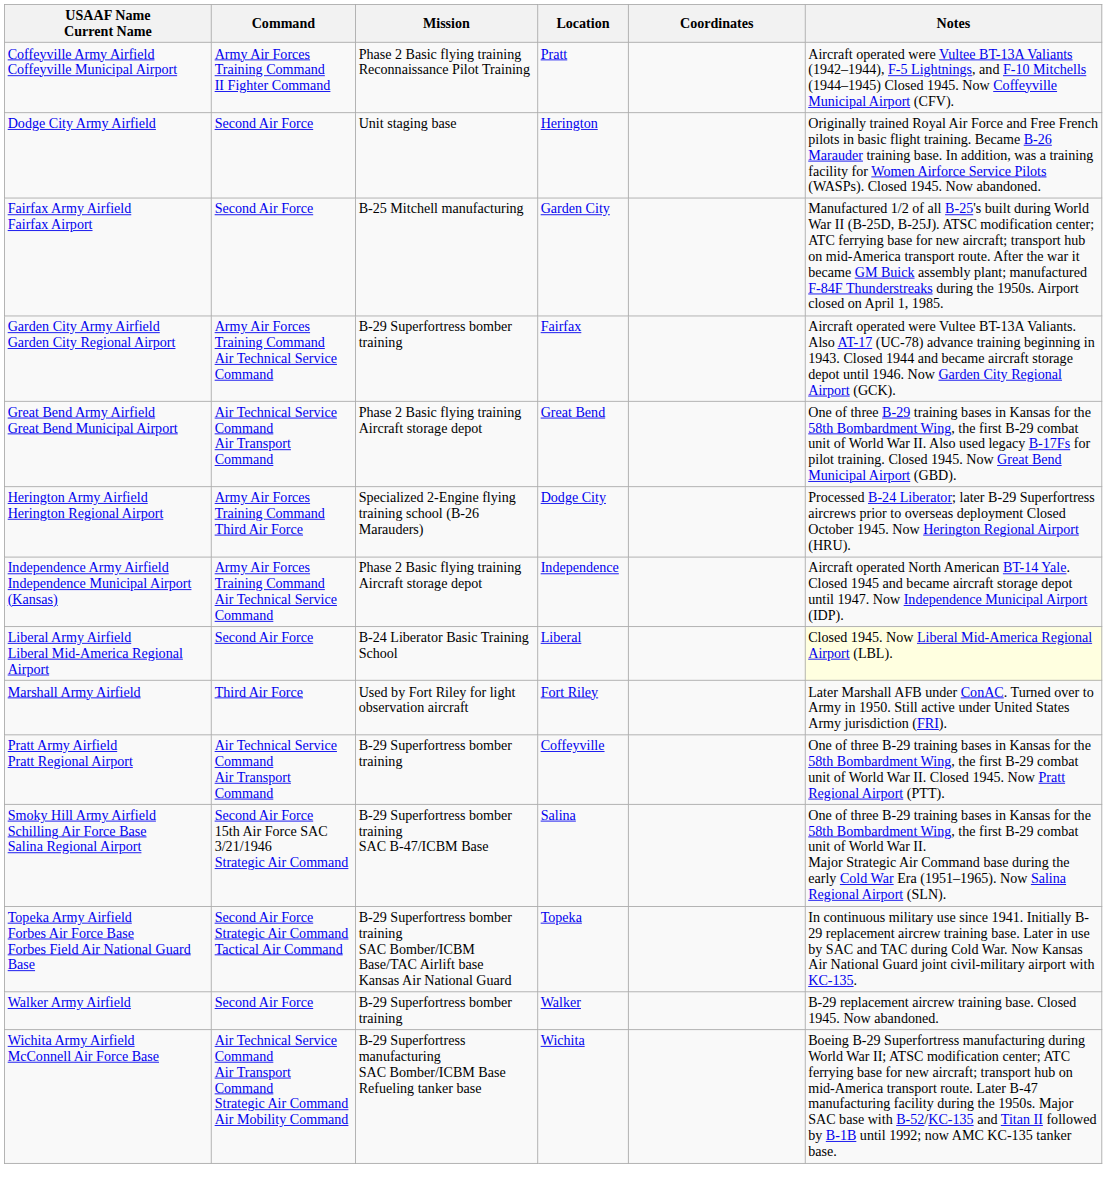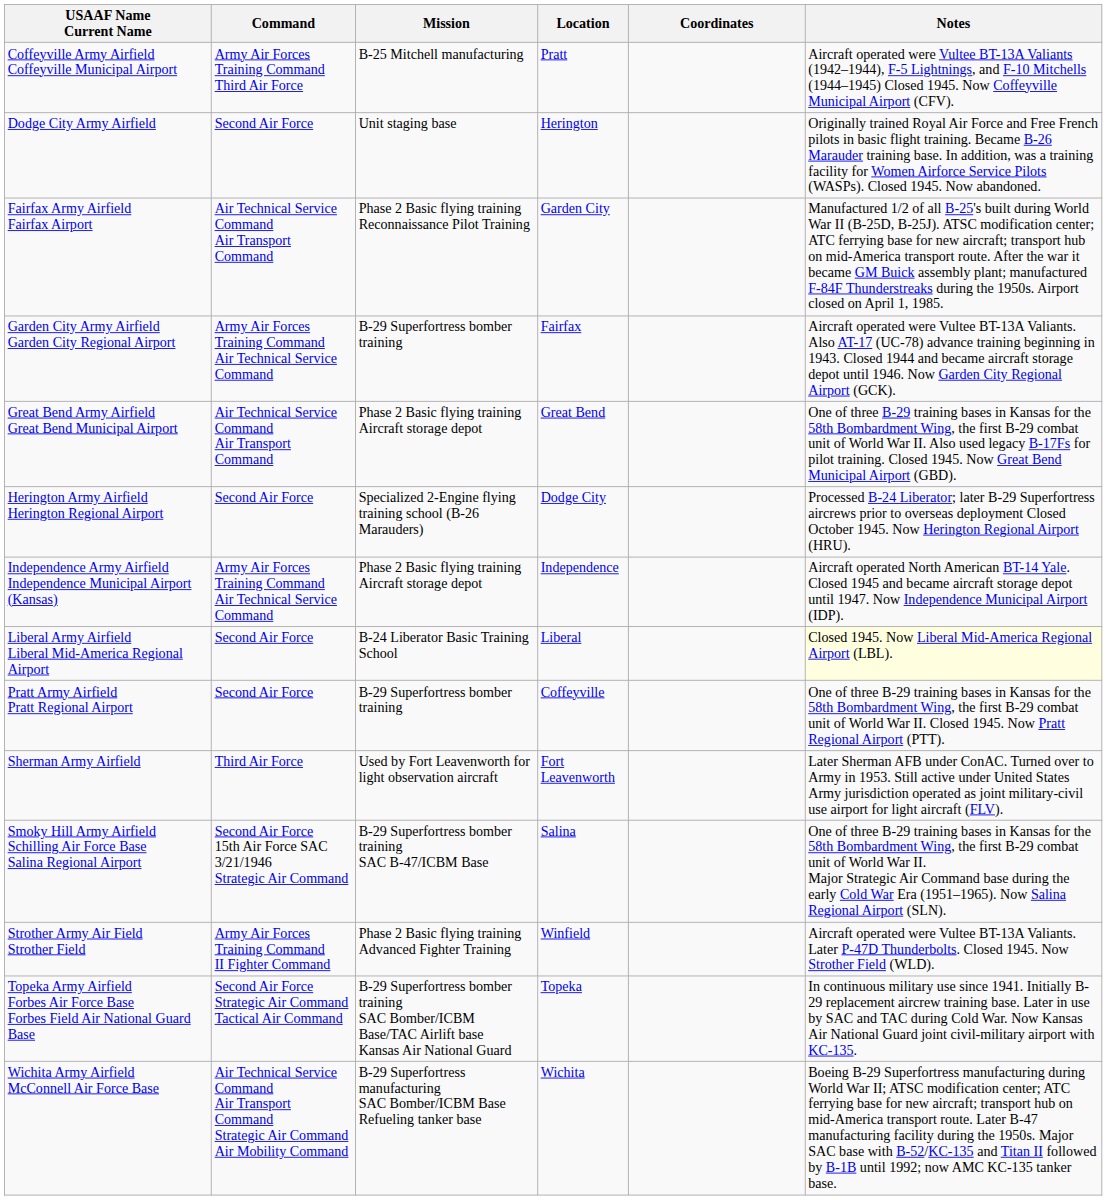 <table class="wikitable">
 <tr>
 <th scope="col" style="width:300px;">USAAF Name<br>Current Name</th>
 <th scope="col" style="width:200px;">Command</th>
 <th scope="col" style="width:250px;">Mission</th>
 <th scope="col" style="width:100px;">Location</th>
 <th scope="col" style="width:250px;">Coordinates</th>
 <th scope="col" style="width:450px;">Notes</th>
 </tr>
 <tr valign="top">
 <td><a href='#'>Coffeyville Army Airfield</a><br><a href='#'>Coffeyville Municipal Airport</a></td>
-<td><a href='#'>Army Air Forces Training Command</a><br><a href='#'>II Fighter Command</a></td>
-<td>Phase 2 Basic flying training<br>Reconnaissance Pilot Training</td>
+<td><a href='#'>Army Air Forces Training Command</a><br><a href='#'>Third Air Force</a></td>
+<td>B-25 Mitchell manufacturing</td>
 <td><a href='#'>Pratt</a></td>
 <td></td>
 <td>Aircraft operated were <a href='#'>Vultee BT-13A Valiants</a> (1942–1944), <a href='#'>F-5 Lightnings</a>, and <a href='#'>F-10 Mitchells</a> (1944–1945) Closed 1945. Now <a href='#'>Coffeyville Municipal Airport</a> (CFV).</td>
 </tr>
 <tr valign="top">
 <td><a href='#'>Dodge City Army Airfield</a></td>
 <td><a href='#'>Second Air Force</a></td>
 <td>Unit staging base</td>
 <td><a href='#'>Herington</a></td>
 <td></td>
 <td>Originally trained Royal Air Force and Free French pilots in basic flight training. Became <a href='#'>B-26 Marauder</a> training base. In addition, was a training facility for <a href='#'>Women Airforce Service Pilots</a> (WASPs). Closed 1945. Now abandoned.</td>
 </tr>
 <tr valign="top">
 <td><a href='#'>Fairfax Army Airfield</a><br><a href='#'>Fairfax Airport</a></td>
-<td><a href='#'>Second Air Force</a></td>
-<td>B-25 Mitchell manufacturing</td>
+<td><a href='#'>Air Technical Service Command</a><br><a href='#'>Air Transport Command</a></td>
+<td>Phase 2 Basic flying training<br>Reconnaissance Pilot Training</td>
 <td><a href='#'>Garden City</a></td>
 <td></td>
 <td>Manufactured 1/2 of all <a href='#'>B-25</a>'s built during World War II (B-25D, B-25J). ATSC modification center; ATC ferrying base for new aircraft; transport hub on mid-America transport route. After the war it became <a href='#'>GM Buick</a> assembly plant; manufactured <a href='#'>F-84F Thunderstreaks</a> during the 1950s. Airport closed on April 1, 1985.</td>
 </tr>
 <tr valign="top">
 <td><a href='#'>Garden City Army Airfield</a><br><a href='#'>Garden City Regional Airport</a></td>
 <td><a href='#'>Army Air Forces Training Command</a><br><a href='#'>Air Technical Service Command</a></td>
 <td>B-29 Superfortress bomber training</td>
 <td><a href='#'>Fairfax</a></td>
 <td></td>
 <td>Aircraft operated were Vultee BT-13A Valiants.  Also <a href='#'>AT-17</a> (UC-78) advance training beginning in 1943. Closed 1944 and became aircraft storage depot until 1946. Now <a href='#'>Garden City Regional Airport</a> (GCK).</td>
 </tr>
 <tr valign="top">
 <td><a href='#'>Great Bend Army Airfield</a><br><a href='#'>Great Bend Municipal Airport</a></td>
 <td><a href='#'>Air Technical Service Command</a><br><a href='#'>Air Transport Command</a></td>
 <td>Phase 2 Basic flying training<br>Aircraft storage depot</td>
 <td><a href='#'>Great Bend</a></td>
 <td></td>
 <td>One of three <a href='#'>B-29</a> training bases in Kansas for the <a href='#'>58th Bombardment Wing</a>, the first B-29 combat unit of World War II. Also used legacy <a href='#'>B-17Fs</a> for pilot training. Closed 1945. Now <a href='#'>Great Bend Municipal Airport</a> (GBD).</td>
 </tr>
 <tr valign="top">
 <td><a href='#'>Herington Army Airfield</a><br><a href='#'>Herington Regional Airport</a></td>
-<td><a href='#'>Army Air Forces Training Command</a><br><a href='#'>Third Air Force</a></td>
+<td><a href='#'>Second Air Force</a></td>
 <td>Specialized 2-Engine flying training school (B-26 Marauders)</td>
 <td><a href='#'>Dodge City</a></td>
 <td></td>
 <td>Processed <a href='#'>B-24 Liberator</a>; later B-29 Superfortress aircrews prior to overseas deployment Closed October 1945. Now <a href='#'>Herington Regional Airport</a> (HRU).</td>
 </tr>
 <tr valign="top">
 <td><a href='#'>Independence Army Airfield</a><br><a href='#'>Independence Municipal Airport (Kansas)</a></td>
 <td><a href='#'>Army Air Forces Training Command</a><br><a href='#'>Air Technical Service Command</a></td>
 <td>Phase 2 Basic flying training Aircraft storage depot</td>
 <td><a href='#'>Independence</a></td>
 <td></td>
 <td>Aircraft operated North American <a href='#'>BT-14 Yale</a>.  Closed 1945 and became aircraft storage depot until 1947. Now <a href='#'>Independence Municipal Airport</a> (IDP).</td>
 </tr>
 <tr valign="top">
 <td><a href='#'>Liberal Army Airfield</a><br><a href='#'>Liberal Mid-America Regional Airport</a></td>
 <td><a href='#'>Second Air Force</a></td>
 <td>B-24 Liberator Basic Training School</td>
 <td><a href='#'>Liberal</a></td>
 <td></td>
 <td style="background: lightyellow;">Closed 1945. Now <a href='#'>Liberal Mid-America Regional Airport</a> (LBL).</td>
 </tr>
 <tr valign="top">
-<td><a href='#'>Marshall Army Airfield</a></td>
-<td><a href='#'>Third Air Force</a></td>
-<td>Used by Fort Riley for light observation aircraft</td>
-<td><a href='#'>Fort Riley</a></td>
-<td></td>
-<td>Later Marshall AFB under <a href='#'>ConAC</a>.  Turned over to Army in 1950. Still active under United States Army jurisdiction (<a href='#'>FRI</a>).</td>
-</tr>
-<tr valign="top">
 <td><a href='#'>Pratt Army Airfield</a><br><a href='#'>Pratt Regional Airport</a></td>
-<td><a href='#'>Air Technical Service Command</a><br><a href='#'>Air Transport Command</a></td>
+<td><a href='#'>Second Air Force</a></td>
 <td>B-29 Superfortress bomber training</td>
 <td><a href='#'>Coffeyville</a></td>
 <td></td>
 <td>One of three B-29 training bases in Kansas for the <a href='#'>58th Bombardment Wing</a>, the first B-29 combat unit of World War II.  Closed 1945.  Now <a href='#'>Pratt Regional Airport</a> (PTT).</td>
+</tr>
+<tr valign="top">
+<td><a href='#'>Sherman Army Airfield</a></td>
+<td><a href='#'>Third Air Force</a></td>
+<td>Used by Fort Leavenworth for light observation aircraft</td>
+<td><a href='#'>Fort Leavenworth</a></td>
+<td></td>
+<td>Later Sherman AFB under ConAC. Turned over to Army in 1953. Still active under United States Army jurisdiction operated as joint military-civil use airport for light aircraft (<a href='#'>FLV</a>).</td>
 </tr>
 <tr valign="top">
 <td><a href='#'>Smoky Hill Army Airfield</a><br><a href='#'>Schilling Air Force Base</a><br><a href='#'>Salina Regional Airport</a></td>
 <td><a href='#'>Second Air Force</a><br>15th Air Force  SAC 3/21/1946 <br><a href='#'>Strategic Air Command</a></td>
 <td>B-29 Superfortress bomber training<br>SAC B-47/ICBM Base</td>
 <td><a href='#'>Salina</a></td>
 <td></td>
 <td>One of three B-29 training bases in Kansas for the <a href='#'>58th Bombardment Wing</a>, the first B-29 combat unit of World War II.  <br>Major Strategic Air Command base during the early <a href='#'>Cold War</a> Era (1951–1965). Now <a href='#'>Salina Regional Airport</a> (SLN).</td>
 </tr>
 <tr valign="top">
+<td><a href='#'>Strother Army Air Field</a><br><a href='#'>Strother Field</a></td>
+<td><a href='#'>Army Air Forces Training Command</a><br><a href='#'>II Fighter Command</a></td>
+<td>Phase 2 Basic flying training<br>Advanced Fighter Training</td>
+<td><a href='#'>Winfield</a></td>
+<td></td>
+<td>Aircraft operated were Vultee BT-13A Valiants.  Later <a href='#'>P-47D Thunderbolts</a>. Closed 1945. Now <a href='#'>Strother Field</a> (WLD).</td>
+</tr>
+<tr valign="top">
 <td><a href='#'>Topeka Army Airfield</a><br><a href='#'>Forbes Air Force Base</a><br><a href='#'>Forbes Field Air National Guard Base</a></td>
 <td><a href='#'>Second Air Force</a><br><a href='#'>Strategic Air Command</a><br><a href='#'>Tactical Air Command</a></td>
 <td>B-29 Superfortress bomber training<br>SAC Bomber/ICBM Base/TAC Airlift base<br>Kansas Air National Guard</td>
 <td><a href='#'>Topeka</a></td>
 <td></td>
 <td>In continuous military use since 1941. Initially B-29 replacement aircrew training base. Later in use by SAC and TAC during Cold War. Now Kansas Air National Guard joint civil-military airport with <a href='#'>KC-135</a>.</td>
-</tr>
-<tr valign="top">
-<td><a href='#'>Walker Army Airfield</a></td>
-<td><a href='#'>Second Air Force</a></td>
-<td>B-29 Superfortress bomber training</td>
-<td><a href='#'>Walker</a></td>
-<td></td>
-<td>B-29 replacement aircrew training base.  Closed 1945. Now abandoned.</td>
 </tr>
 <tr valign="top">
 <td><a href='#'>Wichita Army Airfield</a><br><a href='#'>McConnell Air Force Base</a></td>
 <td><a href='#'>Air Technical Service Command</a><br><a href='#'>Air Transport Command</a><br><a href='#'>Strategic Air Command</a><br><a href='#'>Air Mobility Command</a></td>
 <td>B-29 Superfortress manufacturing<br>SAC Bomber/ICBM Base<br>Refueling tanker base</td>
 <td><a href='#'>Wichita</a></td>
 <td></td>
 <td>Boeing B-29 Superfortress manufacturing during World War II; ATSC modification center; ATC ferrying base for new aircraft; transport hub on mid-America transport route. Later B-47 manufacturing facility during the 1950s. Major SAC base with <a href='#'>B-52</a>/<a href='#'>KC-135</a> and <a href='#'>Titan II</a> followed by <a href='#'>B-1B</a> until 1992; now AMC KC-135 tanker base.</td>
 </tr>
 </table>
